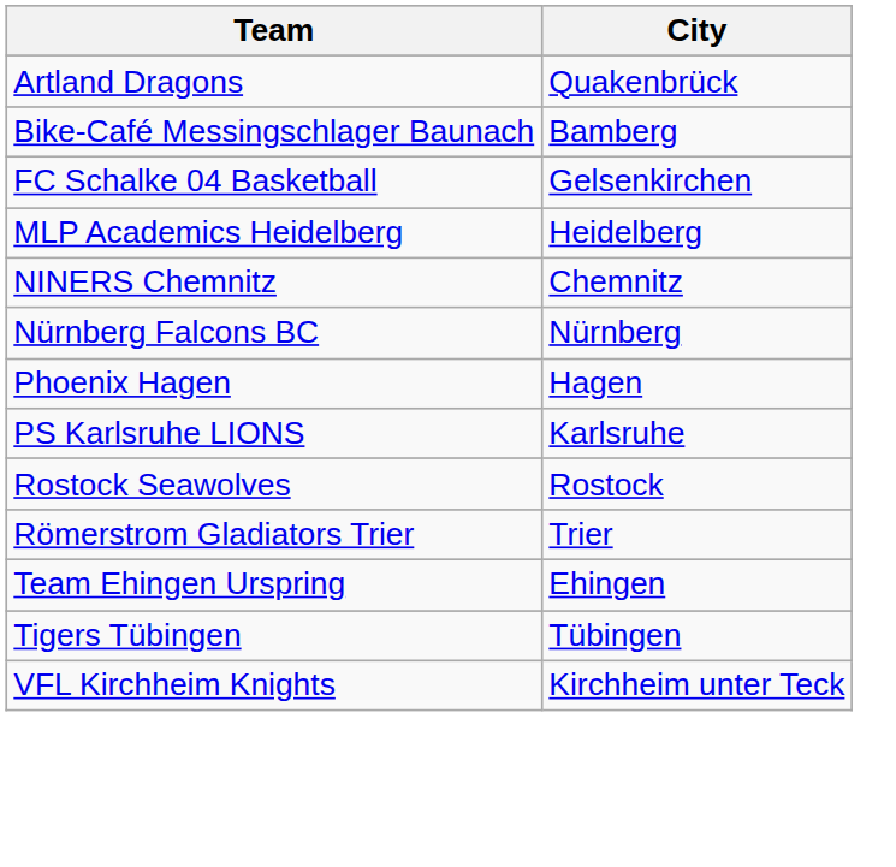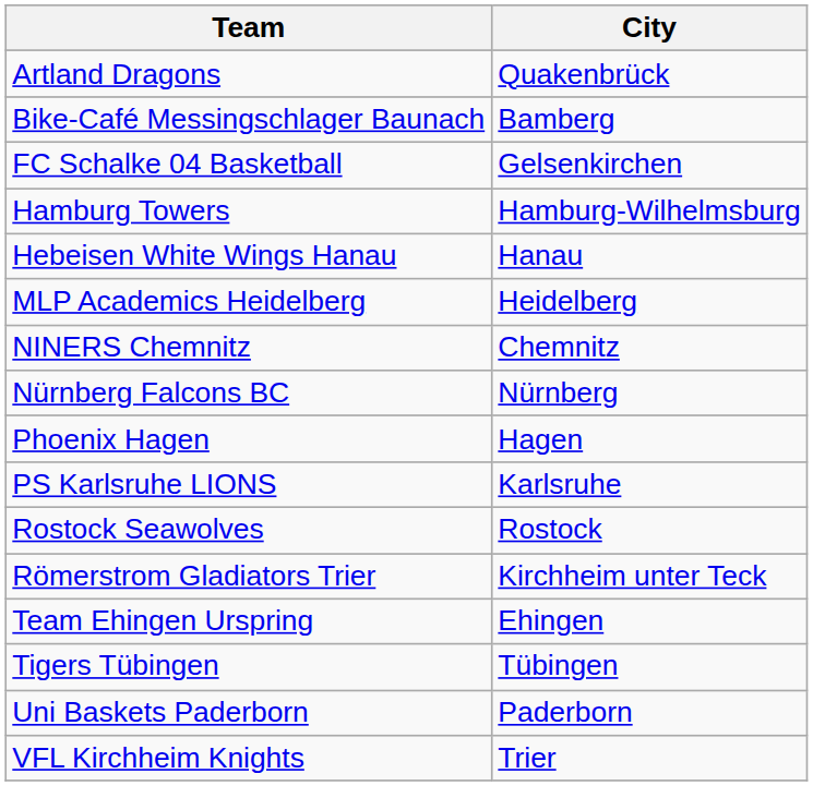 <table class="wikitable sortable" style="margin:1em 2em 1em 1em;">
 <tr>
 <th>Team</th>
 <th>City</th>
 </tr>
 <tr>
 <td><a href='#'>Artland Dragons</a></td>
 <td><a href='#'>Quakenbrück</a></td>
 </tr>
 <tr>
 <td><a href='#'>Bike-Café Messingschlager Baunach</a></td>
 <td><a href='#'>Bamberg</a></td>
 </tr>
 <tr>
 <td><a href='#'>FC Schalke 04 Basketball</a></td>
 <td><a href='#'>Gelsenkirchen</a></td>
+</tr>
+<tr>
+<td><a href='#'>Hamburg Towers</a></td>
+<td><a href='#'>Hamburg-Wilhelmsburg</a></td>
+</tr>
+<tr>
+<td><a href='#'>Hebeisen White Wings Hanau</a></td>
+<td><a href='#'>Hanau</a></td>
 </tr>
 <tr>
 <td><a href='#'>MLP Academics Heidelberg</a></td>
 <td><a href='#'>Heidelberg</a></td>
 </tr>
 <tr>
 <td><a href='#'>NINERS Chemnitz</a></td>
 <td><a href='#'>Chemnitz</a></td>
 </tr>
 <tr>
 <td><a href='#'>Nürnberg Falcons BC</a></td>
 <td><a href='#'>Nürnberg</a></td>
 </tr>
 <tr>
 <td><a href='#'>Phoenix Hagen</a></td>
 <td><a href='#'>Hagen</a></td>
 </tr>
 <tr>
 <td><a href='#'>PS Karlsruhe LIONS</a></td>
 <td><a href='#'>Karlsruhe</a></td>
 </tr>
 <tr>
 <td><a href='#'>Rostock Seawolves</a></td>
 <td><a href='#'>Rostock</a></td>
 </tr>
 <tr>
 <td><a href='#'>Römerstrom Gladiators Trier</a></td>
-<td><a href='#'>Trier</a></td>
+<td><a href='#'>Kirchheim unter Teck</a></td>
 </tr>
 <tr>
 <td><a href='#'>Team Ehingen Urspring</a></td>
 <td><a href='#'>Ehingen</a></td>
 </tr>
 <tr>
 <td><a href='#'>Tigers Tübingen</a></td>
 <td><a href='#'>Tübingen</a></td>
 </tr>
 <tr>
+<td><a href='#'>Uni Baskets Paderborn</a></td>
+<td><a href='#'>Paderborn</a></td>
+</tr>
+<tr>
 <td><a href='#'>VFL Kirchheim Knights</a></td>
-<td><a href='#'>Kirchheim unter Teck</a></td>
+<td><a href='#'>Trier</a></td>
 </tr>
 </table>
